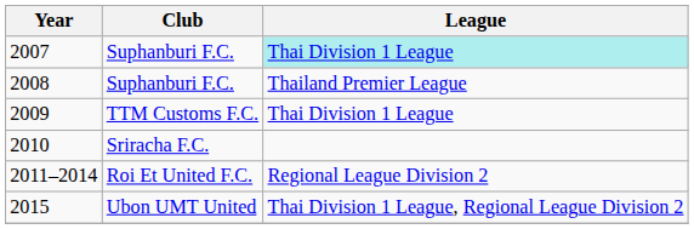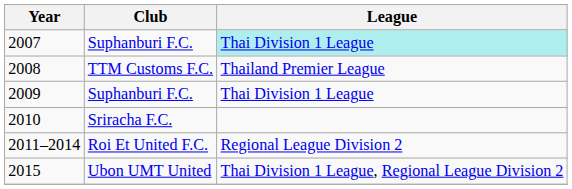 <table class="wikitable">
 <tr>
 <th>Year</th>
 <th>Club</th>
 <th>League</th>
 </tr>
 <tr>
 <td>2007</td>
 <td><a href='#'>Suphanburi F.C.</a></td>
 <td style="background: paleturquoise;"><a href='#'>Thai Division 1 League</a></td>
 </tr>
 <tr>
 <td>2008</td>
-<td><a href='#'>Suphanburi F.C.</a></td>
+<td><a href='#'>TTM Customs F.C.</a></td>
 <td><a href='#'>Thailand Premier League</a></td>
 </tr>
 <tr>
 <td>2009</td>
-<td><a href='#'>TTM Customs F.C.</a></td>
+<td><a href='#'>Suphanburi F.C.</a></td>
 <td><a href='#'>Thai Division 1 League</a></td>
 </tr>
 <tr>
 <td>2010</td>
 <td><a href='#'>Sriracha F.C.</a></td>
 <td></td>
 </tr>
 <tr>
 <td>2011–2014</td>
 <td><a href='#'>Roi Et United F.C.</a></td>
 <td><a href='#'>Regional League Division 2</a></td>
 </tr>
 <tr>
 <td>2015</td>
 <td><a href='#'>Ubon UMT United</a></td>
 <td><a href='#'>Thai Division 1 League</a>, <a href='#'>Regional League Division 2</a></td>
 </tr>
 <tr>
 </tr>
 </table>
